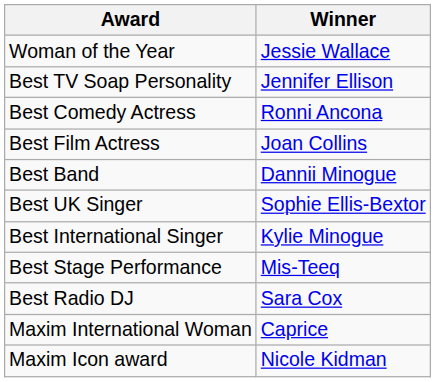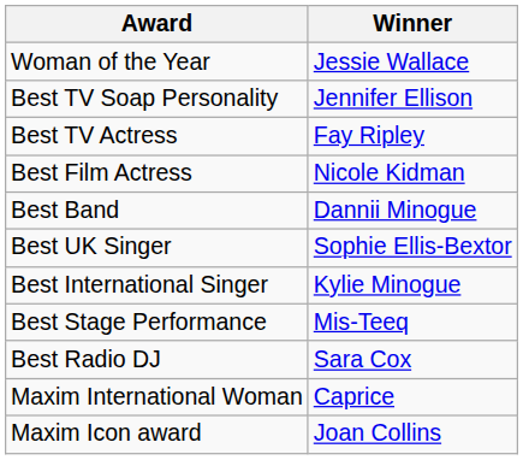 <table class="wikitable">
 <tr>
 <th>Award</th>
 <th>Winner</th>
 </tr>
 <tr>
 <td>Woman of the Year</td>
 <td><a href='#'>Jessie Wallace</a></td>
 </tr>
 <tr>
 <td>Best TV Soap Personality</td>
 <td><a href='#'>Jennifer Ellison</a></td>
 </tr>
 <tr>
-<td>Best Comedy Actress</td>
-<td><a href='#'>Ronni Ancona</a></td>
+<td>Best TV Actress</td>
+<td><a href='#'>Fay Ripley</a></td>
 </tr>
 <tr>
 <td>Best Film Actress</td>
-<td><a href='#'>Joan Collins</a></td>
+<td><a href='#'>Nicole Kidman</a></td>
 </tr>
 <tr>
 <td>Best Band</td>
 <td><a href='#'>Dannii Minogue</a></td>
 </tr>
 <tr>
 <td>Best UK Singer</td>
 <td><a href='#'>Sophie Ellis-Bextor</a></td>
 </tr>
 <tr>
 <td>Best International Singer</td>
 <td><a href='#'>Kylie Minogue</a></td>
 </tr>
 <tr>
 <td>Best Stage Performance</td>
 <td><a href='#'>Mis-Teeq</a></td>
 </tr>
 <tr>
 <td>Best Radio DJ</td>
 <td><a href='#'>Sara Cox</a></td>
 </tr>
 <tr>
 <td>Maxim International Woman</td>
 <td><a href='#'>Caprice</a></td>
 </tr>
 <tr>
 <td>Maxim Icon award</td>
-<td><a href='#'>Nicole Kidman</a></td>
+<td><a href='#'>Joan Collins</a></td>
 </tr>
 </table>
